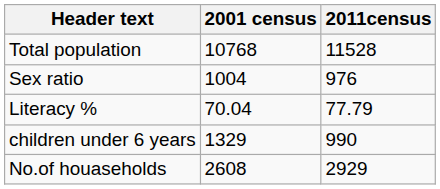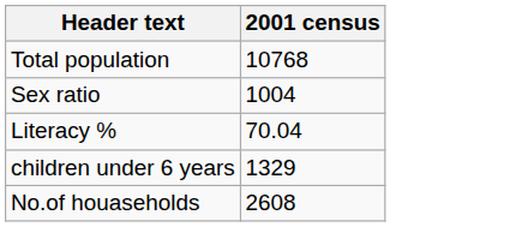 <table class="wikitable">
 <tr>
 <th>Header text</th>
 <th>2001 census</th>
-<th>2011census</th>
 </tr>
 <tr>
 <td>Total population</td>
 <td>10768</td>
-<td>11528</td>
 </tr>
 <tr>
 <td>Sex ratio</td>
 <td>1004</td>
-<td>976</td>
 </tr>
 <tr>
 <td>Literacy %</td>
 <td>70.04</td>
-<td>77.79</td>
 </tr>
 <tr>
 <td>children under 6 years</td>
 <td>1329</td>
-<td>990</td>
 </tr>
 <tr>
 <td>No.of houaseholds</td>
 <td>2608</td>
-<td>2929</td>
 </tr>
 </table>
